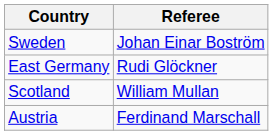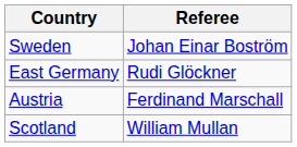 <table class="wikitable">
 <tr>
 <th>Country</th>
 <th>Referee</th>
 </tr>
 <tr>
 <td> <a href='#'>Sweden</a></td>
 <td><a href='#'>Johan Einar Boström</a></td>
 </tr>
 <tr>
 <td> <a href='#'>East Germany</a></td>
 <td><a href='#'>Rudi Glöckner</a></td>
 </tr>
 <tr>
+<td> <a href='#'>Austria</a></td>
+<td><a href='#'>Ferdinand Marschall</a></td>
+</tr>
+<tr>
 <td> <a href='#'>Scotland</a></td>
 <td><a href='#'>William Mullan</a></td>
 </tr>
-<tr>
-<td> <a href='#'>Austria</a></td>
-<td><a href='#'>Ferdinand Marschall</a></td>
-</tr>
 </table>
